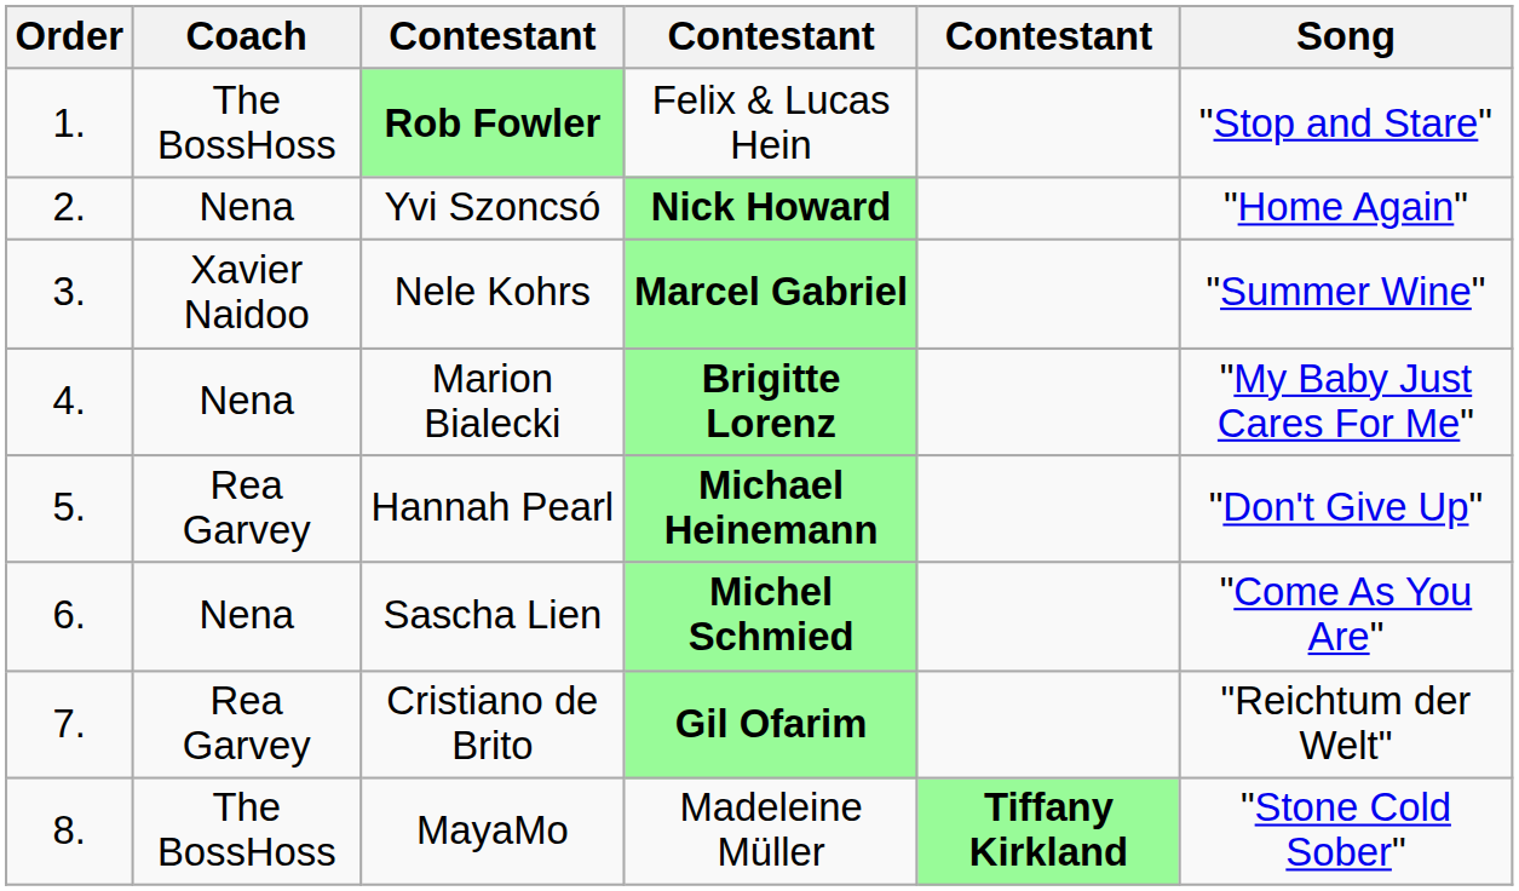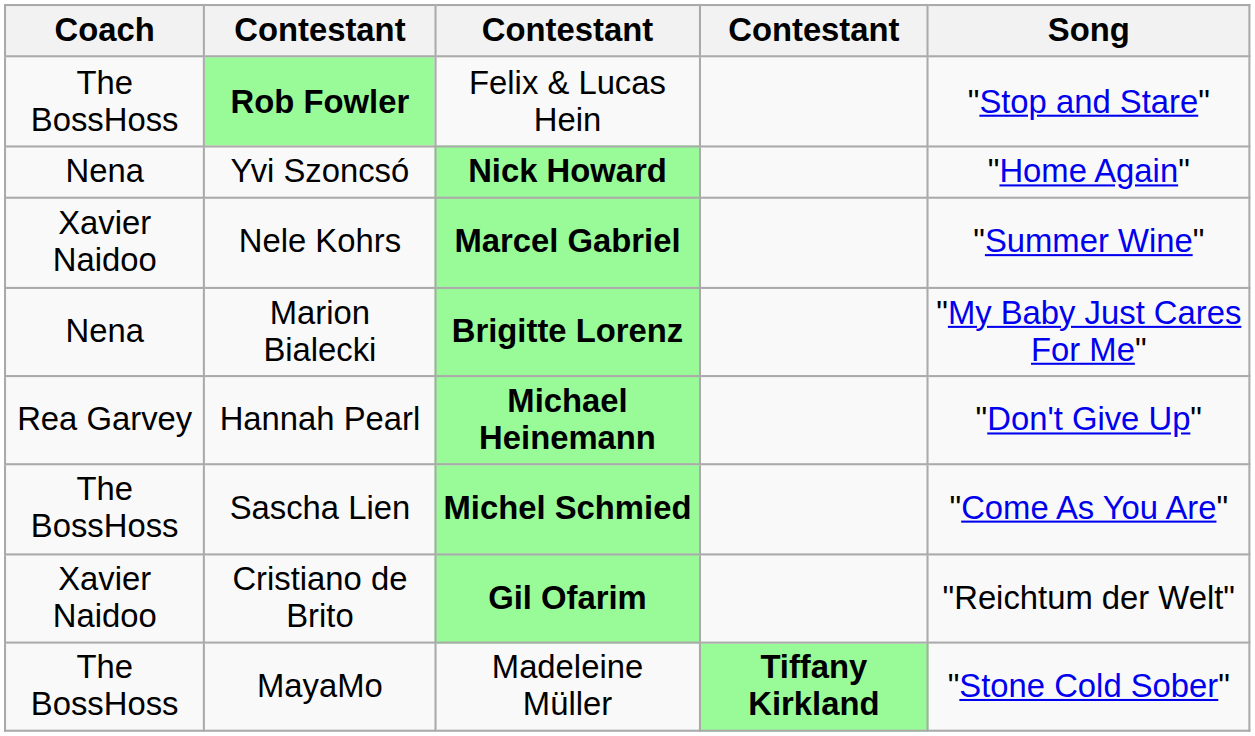 <table class="wikitable sortable" style="text-align: center; width: auto;">
 <tr class="hintergrundfarbe5">
-<th>Order</th>
 <th>Coach</th>
 <th>Contestant</th>
 <th>Contestant</th>
 <th>Contestant</th>
 <th>Song</th>
 </tr>
 <tr>
-<td>1.</td>
 <td>The BossHoss</td>
 <th style="background:palegreen">Rob Fowler</th>
 <td>Felix & Lucas Hein</td>
 <td></td>
 <td>"<a href='#'>Stop and Stare</a>"</td>
 </tr>
 <tr>
-<td>2.</td>
 <td>Nena</td>
 <td>Yvi Szoncsó</td>
 <th style="background:palegreen">Nick Howard</th>
 <td></td>
 <td>"<a href='#'>Home Again</a>"</td>
 </tr>
 <tr>
-<td>3.</td>
 <td>Xavier Naidoo</td>
 <td>Nele Kohrs</td>
 <th style="background:palegreen">Marcel Gabriel</th>
 <td></td>
 <td>"<a href='#'>Summer Wine</a>"</td>
 </tr>
 <tr>
-<td>4.</td>
 <td>Nena</td>
 <td>Marion Bialecki</td>
 <th style="background:palegreen">Brigitte Lorenz</th>
 <td></td>
 <td>"<a href='#'>My Baby Just Cares For Me</a>"</td>
 </tr>
 <tr>
-<td>5.</td>
 <td>Rea Garvey</td>
 <td>Hannah Pearl</td>
 <th style="background:palegreen">Michael Heinemann</th>
 <td></td>
 <td>"<a href='#'>Don't Give Up</a>"</td>
 </tr>
 <tr>
-<td>6.</td>
-<td>Nena</td>
+<td>The BossHoss</td>
 <td>Sascha Lien</td>
 <th style="background:palegreen">Michel Schmied</th>
 <td></td>
 <td>"<a href='#'>Come As You Are</a>"</td>
 </tr>
 <tr>
-<td>7.</td>
-<td>Rea Garvey</td>
+<td>Xavier Naidoo</td>
 <td>Cristiano de Brito</td>
 <th style="background:palegreen">Gil Ofarim</th>
 <td></td>
 <td>"Reichtum der Welt"</td>
 </tr>
 <tr>
-<td>8.</td>
 <td>The BossHoss</td>
 <td>MayaMo</td>
 <td>Madeleine Müller</td>
 <th style="background:palegreen">Tiffany Kirkland</th>
 <td>"<a href='#'>Stone Cold Sober</a>"</td>
 </tr>
 </table>
